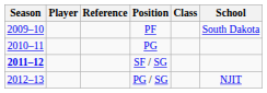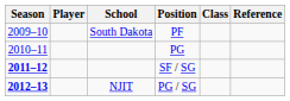 <table class="wikitable sortable" style="text-align:center;">
 <tr>
 <th>Season</th>
 <th>Player</th>
-<th class="unsortable">Reference</th>
+<th>School</th>
 <th>Position</th>
 <th>Class</th>
-<th>School</th>
+<th class="unsortable">Reference</th>
 </tr>
 <tr>
 <td><a href='#'>2009–10</a></td>
 <td></td>
-<td></td>
+<td><a href='#'>South Dakota</a></td>
 <td><a href='#'>PF</a></td>
 <td></td>
-<td><a href='#'>South Dakota</a></td>
+<td></td>
 </tr>
 <tr>
 <td><a href='#'>2010–11</a></td>
 <td></td>
 <td></td>
 <td><a href='#'>PG</a></td>
 <td></td>
 <td></td>
 </tr>
 <tr>
 <td><strong><a href='#'>2011–12</a></strong></td>
 <td></td>
 <td></td>
 <td><a href='#'>SF</a> / <a href='#'>SG</a></td>
 <td></td>
 <td></td>
 </tr>
 <tr>
-<td><a href='#'>2012–13</a></td>
+<td><strong><a href='#'>2012–13</a></strong></td>
+<td></td>
+<td><a href='#'>NJIT</a></td>
+<td><a href='#'>PG</a> / <a href='#'>SG</a></td>
 <td></td>
 <td></td>
-<td><a href='#'>PG</a> / <a href='#'>SG</a></td>
-<td></td>
-<td><a href='#'>NJIT</a></td>
 </tr>
 </table>
